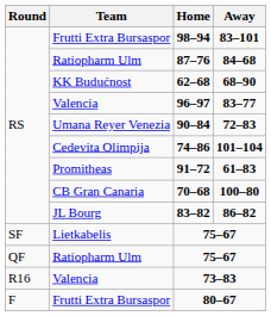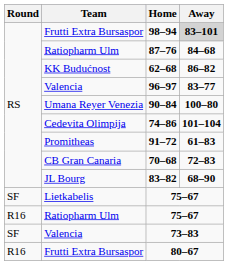 <table class="wikitable" style="text-align: left; font-size:95%">
 <tr bgcolor="#ccccff">
 <th>Round</th>
 <th>Team</th>
 <th>Home</th>
 <th>  Away  </th>
 </tr>
 <tr>
 <td rowspan=9>RS</td>
 <td> <a href='#'>Frutti Extra Bursaspor</a></td>
 <td style="text-align:center;"><strong>98–94</strong></td>
-<td style="text-align:center;"><strong>83–101</strong></td>
+<td style="background: lightgrey; text-align:center;"><strong>83–101</strong></td>
 </tr>
 <tr>
 <td> <a href='#'>Ratiopharm Ulm</a></td>
 <td style="text-align:center;"><strong>87–76</strong></td>
 <td style="text-align:center;"><strong>84–68</strong></td>
 </tr>
 <tr>
 <td> <a href='#'>KK Budućnost</a></td>
 <td style="text-align:center;"><strong>62–68</strong></td>
-<td style="text-align:center;"><strong>68–90</strong></td>
+<td style="text-align:center;"><strong>86–82</strong></td>
 </tr>
 <tr>
 <td> <a href='#'>Valencia</a></td>
 <td style="text-align:center;"><strong>96–97</strong></td>
 <td style="text-align:center;"><strong>83–77</strong></td>
 </tr>
 <tr>
 <td> <a href='#'>Umana Reyer Venezia</a></td>
 <td style="text-align:center;"><strong>90–84</strong></td>
-<td style="text-align:center;"><strong>72–83</strong></td>
+<td style="text-align:center;"><strong>100–80</strong></td>
 </tr>
 <tr>
 <td> <a href='#'>Cedevita Olimpija</a></td>
 <td style="text-align:center;"><strong>74–86</strong></td>
 <td style="text-align:center;"><strong>101–104 </strong></td>
 </tr>
 <tr>
 <td> <a href='#'>Promitheas</a></td>
 <td style="text-align:center;"><strong>91–72</strong></td>
 <td style="text-align:center;"><strong>61–83</strong></td>
 </tr>
 <tr>
 <td> <a href='#'>CB Gran Canaria</a></td>
 <td style="text-align:center;"><strong>70–68</strong></td>
-<td style="text-align:center;"><strong>100–80</strong></td>
+<td style="text-align:center;"><strong>72–83</strong></td>
 </tr>
 <tr>
 <td> <a href='#'>JL Bourg</a></td>
 <td style="text-align:center;"><strong>83–82</strong></td>
-<td style="text-align:center;"><strong>86–82</strong></td>
+<td style="text-align:center;"><strong>68–90</strong></td>
 </tr>
 <tr>
 <td>SF</td>
 <td> <a href='#'>Lietkabelis</a></td>
 <td colspan=2 align="center"><strong>75–67</strong></td>
 </tr>
 <tr>
-<td>QF</td>
+<td>R16</td>
 <td> <a href='#'>Ratiopharm Ulm</a></td>
 <td colspan=2 align="center"><strong>75–67</strong></td>
 </tr>
 <tr>
-<td>R16</td>
+<td>SF</td>
 <td> <a href='#'>Valencia</a></td>
 <td colspan=2 align="center"><strong>73–83</strong></td>
 </tr>
 <tr>
-<td>F</td>
+<td>R16</td>
 <td> <a href='#'>Frutti Extra Bursaspor</a></td>
 <td colspan=2 align="center"><strong>80–67</strong></td>
 </tr>
 </table>
